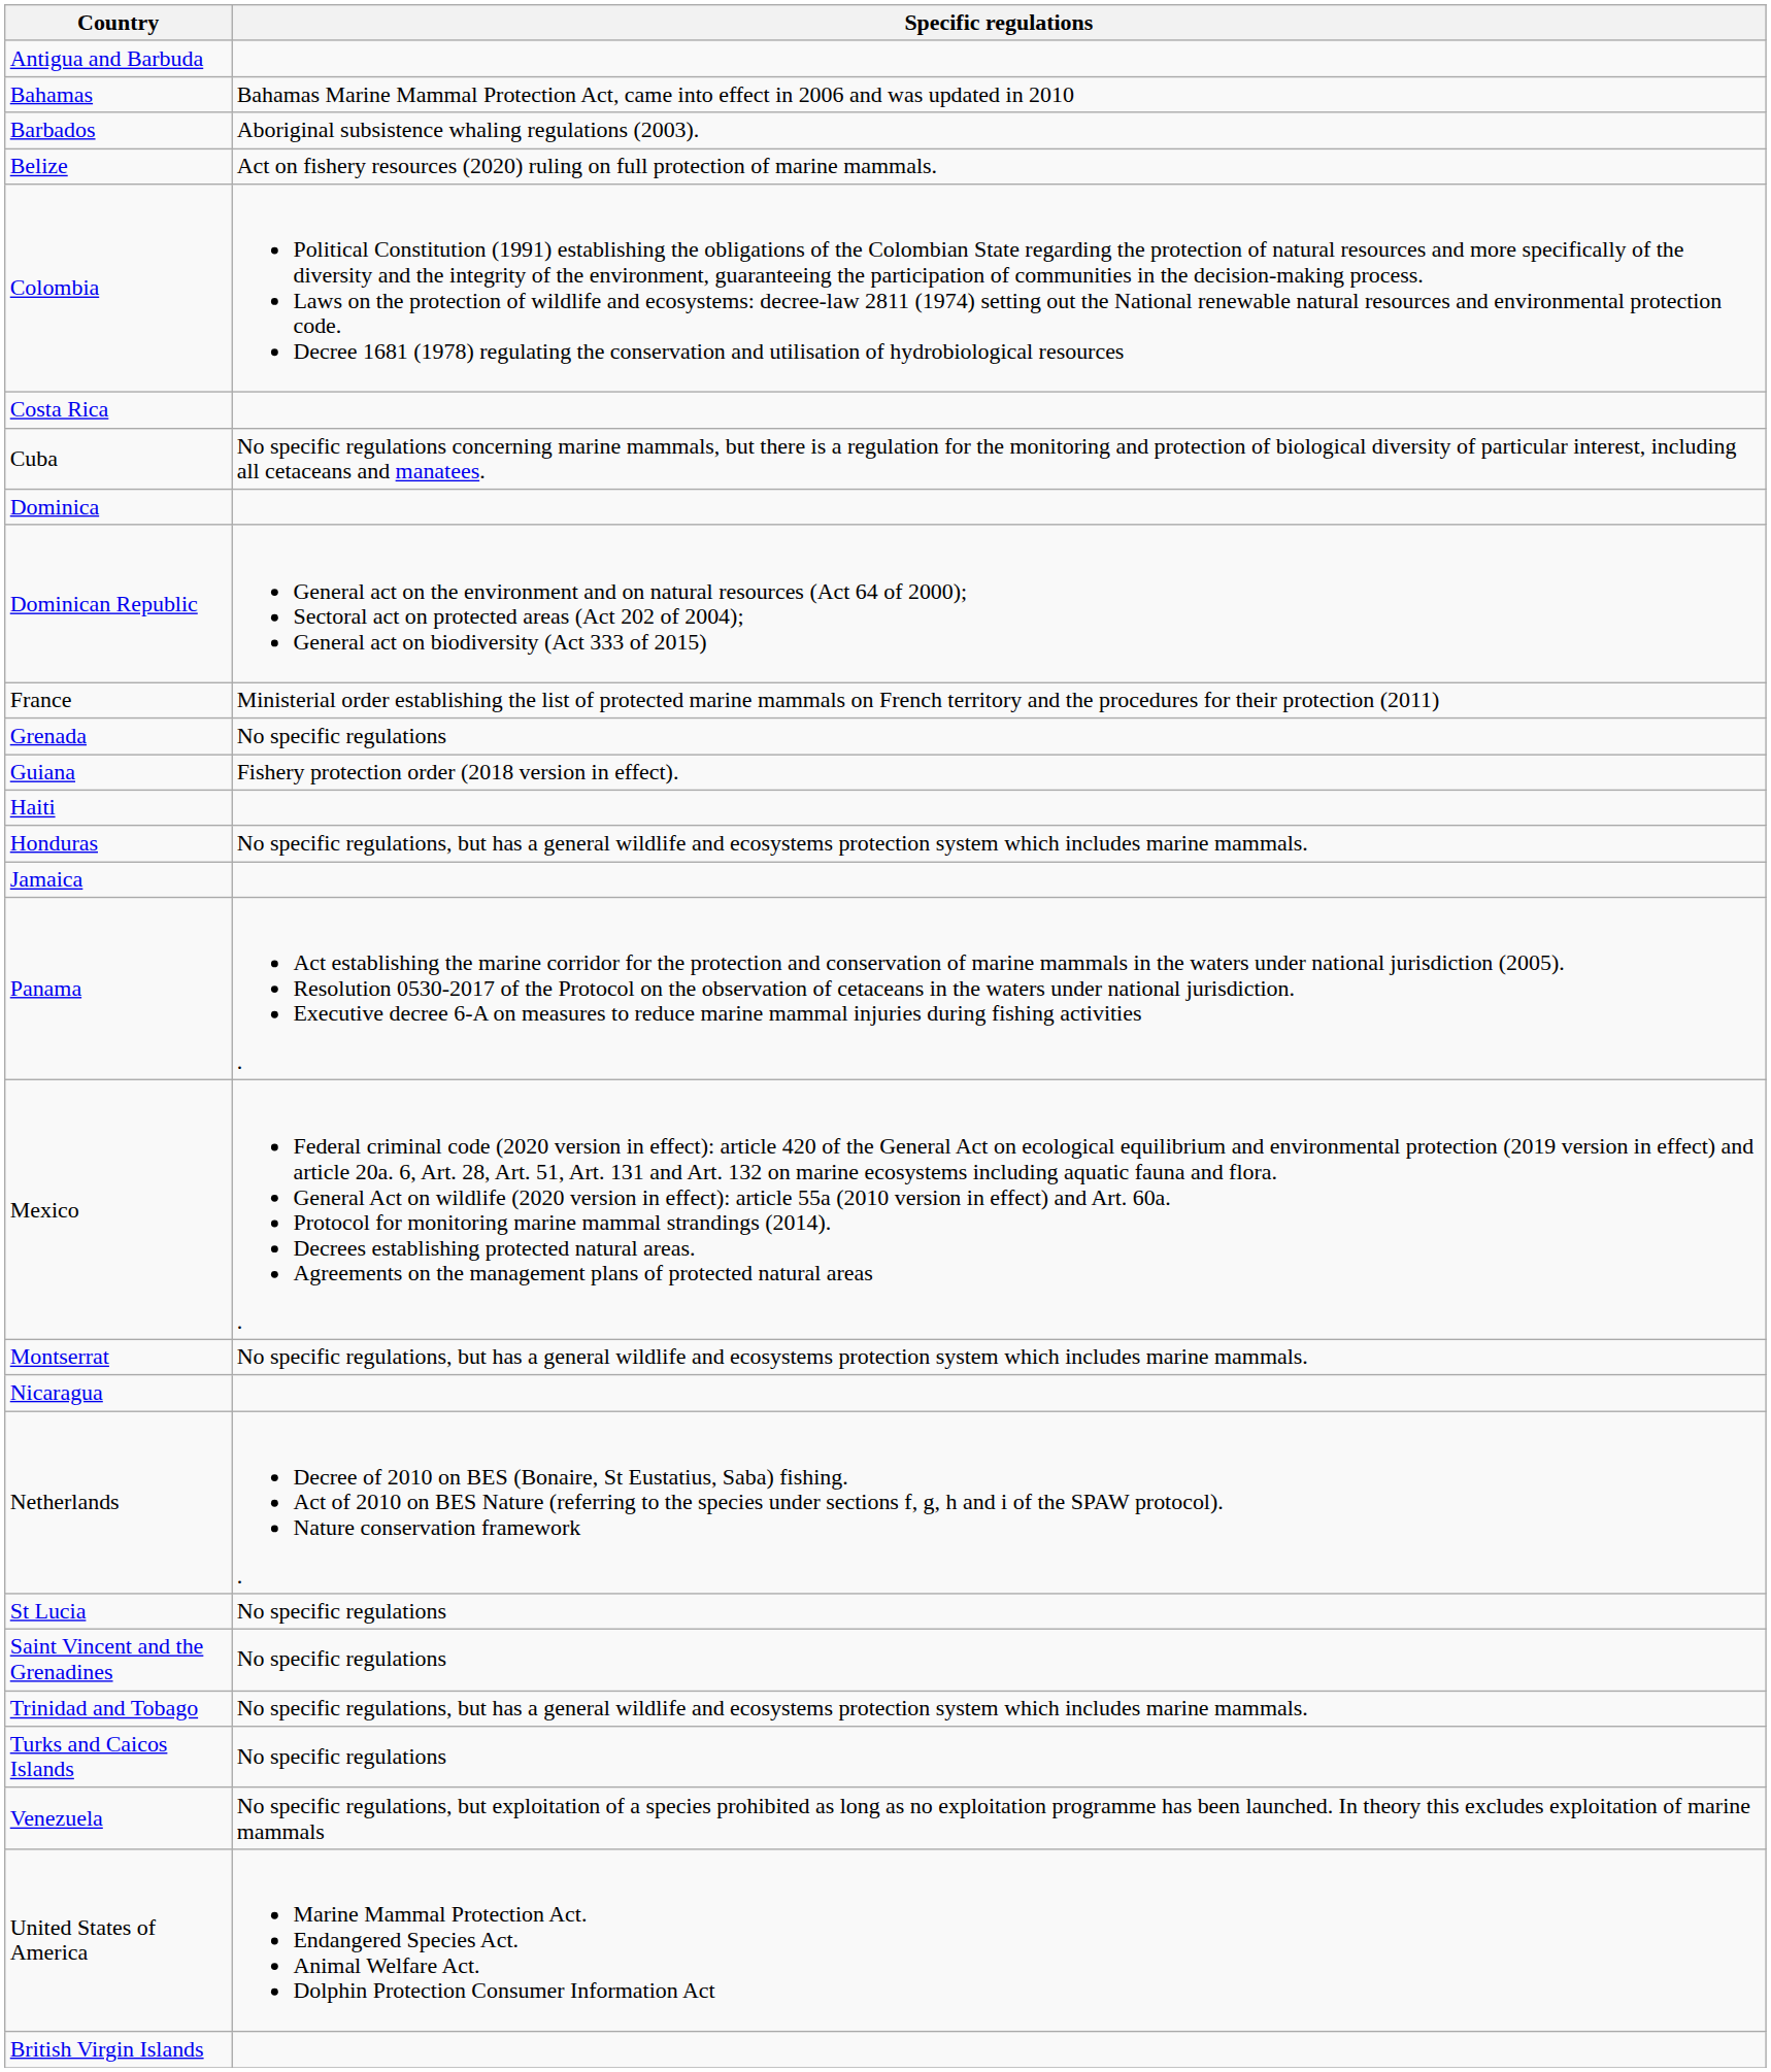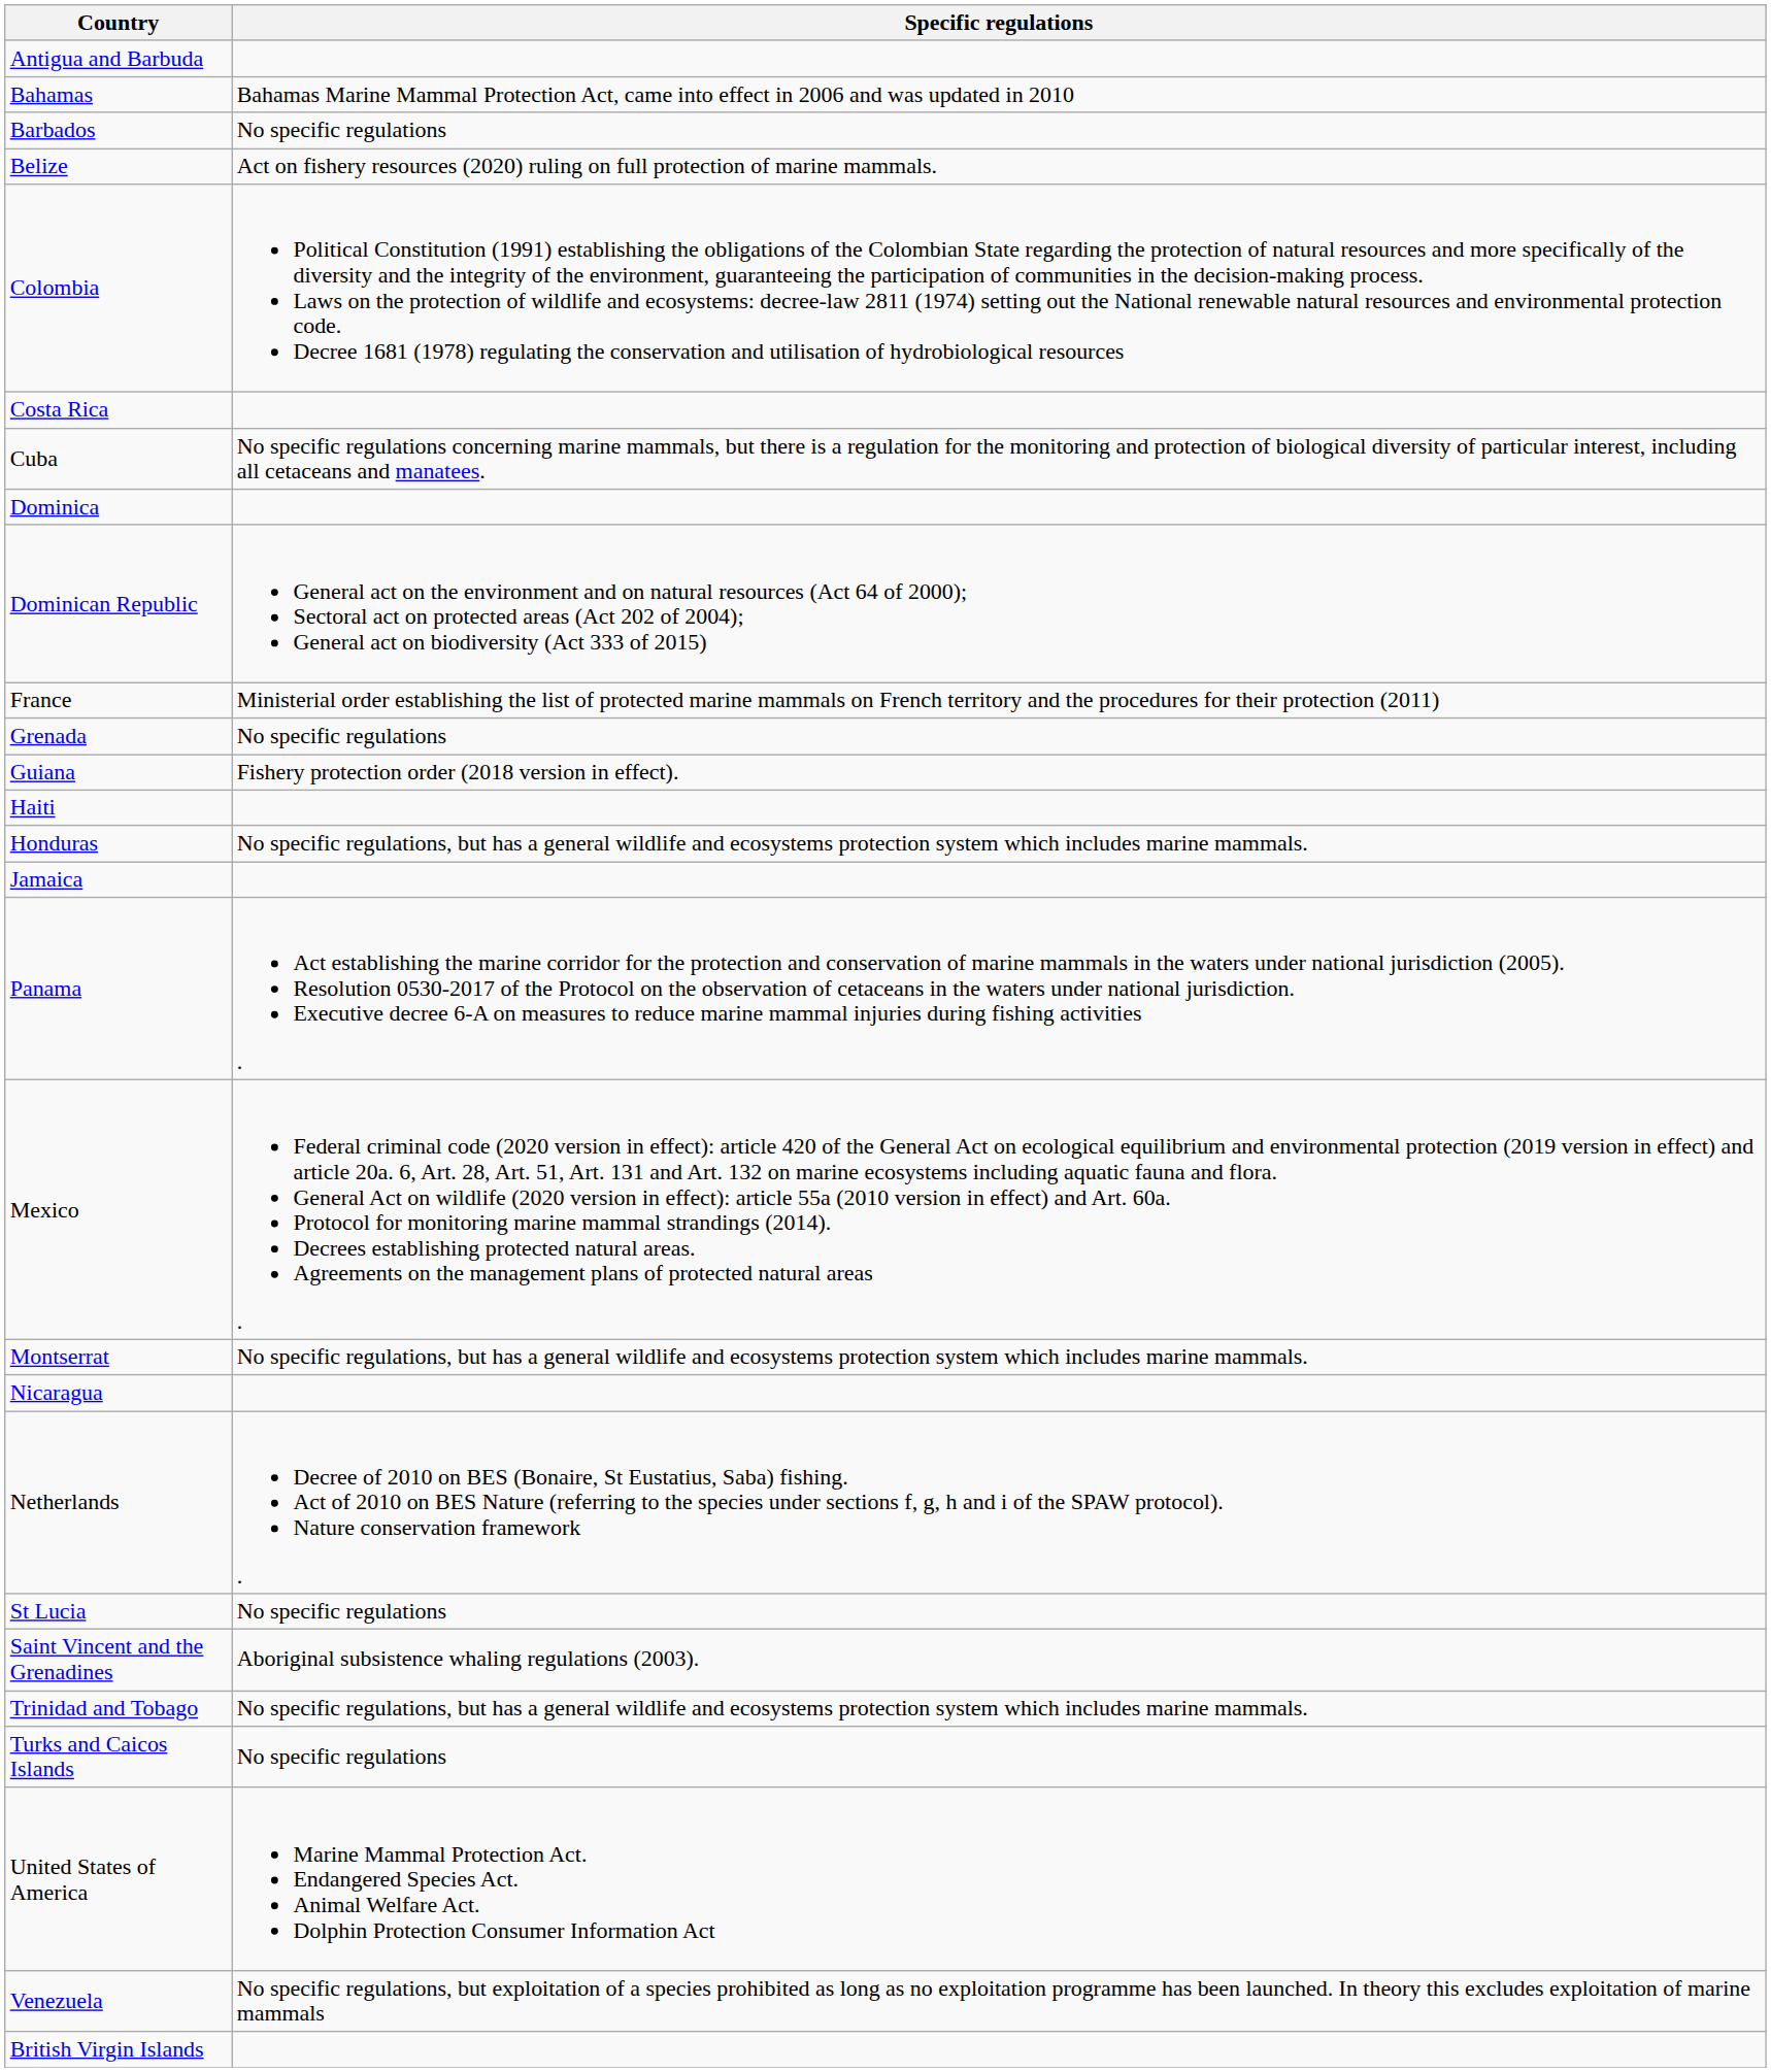 <table class="wikitable sortable">
 <tr>
 <th>Country</th>
 <th>Specific regulations</th>
 </tr>
 <tr>
 <td><a href='#'>Antigua and Barbuda</a></td>
 <td></td>
 </tr>
 <tr>
 <td><a href='#'>Bahamas</a></td>
 <td>Bahamas Marine Mammal Protection Act, came into effect in 2006 and was updated in 2010</td>
 </tr>
 <tr>
 <td><a href='#'>Barbados</a></td>
-<td>Aboriginal subsistence whaling regulations (2003).</td>
+<td>No specific regulations</td>
 </tr>
 <tr>
 <td><a href='#'>Belize</a></td>
 <td>Act on fishery resources (2020) ruling on full protection of marine mammals.</td>
 </tr>
 <tr>
 <td><a href='#'>Colombia</a></td>
 <td><br><ul><li>Political Constitution (1991) establishing the obligations of the Colombian State regarding the protection of natural resources and more specifically of the diversity and the integrity of the environment, guaranteeing the participation of communities in the decision-making process.</li><li>Laws on the protection of wildlife and ecosystems: decree-law 2811 (1974) setting out the National renewable natural resources and environmental protection code.</li><li>Decree 1681 (1978) regulating the conservation and utilisation of hydrobiological resources</li></ul></td>
 </tr>
 <tr>
 <td><a href='#'>Costa Rica</a></td>
 <td></td>
 </tr>
 <tr>
 <td>Cuba</td>
 <td>No specific regulations concerning marine mammals, but there is a regulation for the monitoring and protection of biological diversity of particular interest, including all cetaceans and <a href='#'>manatees</a>.</td>
 </tr>
 <tr>
 <td><a href='#'>Dominica</a></td>
 <td></td>
 </tr>
 <tr>
 <td><a href='#'>Dominican Republic</a></td>
 <td><br><ul><li>General act on the environment and on natural resources (Act 64 of 2000);</li><li>Sectoral act on protected areas (Act 202 of 2004);</li><li>General act on biodiversity (Act 333 of 2015)</li></ul></td>
 </tr>
 <tr>
 <td>France</td>
 <td>Ministerial order establishing the list of protected marine mammals on French territory and the procedures for their protection (2011)</td>
 </tr>
 <tr>
 <td><a href='#'>Grenada</a></td>
 <td>No specific regulations</td>
 </tr>
 <tr>
 <td><a href='#'>Guiana</a></td>
 <td>Fishery protection order (2018 version in effect).</td>
 </tr>
 <tr>
 <td><a href='#'>Haiti</a></td>
 <td></td>
 </tr>
 <tr>
 <td><a href='#'>Honduras</a></td>
 <td>No specific regulations, but has a general wildlife and ecosystems protection system which includes marine mammals.</td>
 </tr>
 <tr>
 <td><a href='#'>Jamaica</a></td>
 <td></td>
 </tr>
 <tr>
 <td><a href='#'>Panama</a></td>
 <td><br><ul><li>Act establishing the marine corridor for the protection and conservation of marine mammals in the waters under national jurisdiction (2005).</li><li>Resolution 0530-2017 of the Protocol on the observation of cetaceans in the waters under national jurisdiction.</li><li>Executive decree 6-A on measures to reduce marine mammal injuries during fishing activities</li></ul>.</td>
 </tr>
 <tr>
 <td>Mexico</td>
 <td><br><ul><li>Federal criminal code (2020 version in effect): article 420 of the General Act on ecological equilibrium and environmental protection (2019 version in effect) and article 20a. 6, Art. 28, Art. 51, Art. 131 and Art. 132 on marine ecosystems including aquatic fauna and flora.</li><li>General Act on wildlife (2020 version in effect): article 55a (2010 version in effect) and Art. 60a.</li><li>Protocol for monitoring marine mammal strandings (2014).</li><li>Decrees establishing protected natural areas.</li><li>Agreements on the management plans of protected natural areas</li></ul>.</td>
 </tr>
 <tr>
 <td><a href='#'>Montserrat</a></td>
 <td>No specific regulations, but has a general wildlife and ecosystems protection system which includes marine mammals.</td>
 </tr>
 <tr>
 <td><a href='#'>Nicaragua</a></td>
 <td></td>
 </tr>
 <tr>
 <td>Netherlands</td>
 <td><br><ul><li>Decree of 2010 on BES (Bonaire, St Eustatius, Saba) fishing.</li><li>Act of 2010 on BES Nature (referring to the species under sections f, g, h and i of the SPAW protocol).</li><li>Nature conservation framework</li></ul>.</td>
 </tr>
 <tr>
 <td><a href='#'>St Lucia</a></td>
 <td>No specific regulations</td>
 </tr>
 <tr>
 <td><a href='#'>Saint Vincent and the Grenadines</a></td>
-<td>No specific regulations</td>
+<td>Aboriginal subsistence whaling regulations (2003).</td>
 </tr>
 <tr>
 <td><a href='#'>Trinidad and Tobago</a></td>
 <td>No specific regulations, but has a general wildlife and ecosystems protection system which includes marine mammals.</td>
 </tr>
 <tr>
 <td><a href='#'>Turks and Caicos Islands</a></td>
 <td>No specific regulations</td>
 </tr>
 <tr>
+<td>United States of America</td>
+<td><br><ul><li>Marine Mammal Protection Act.</li><li>Endangered Species Act.</li><li>Animal Welfare Act.</li><li>Dolphin Protection Consumer Information Act</li></ul></td>
+</tr>
+<tr>
 <td><a href='#'>Venezuela</a></td>
 <td>No specific regulations, but exploitation of a species prohibited as long as no exploitation programme has been launched. In theory this excludes exploitation of marine mammals</td>
-</tr>
-<tr>
-<td>United States of America</td>
-<td><br><ul><li>Marine Mammal Protection Act.</li><li>Endangered Species Act.</li><li>Animal Welfare Act.</li><li>Dolphin Protection Consumer Information Act</li></ul></td>
 </tr>
 <tr>
 <td><a href='#'>British Virgin Islands</a></td>
 <td></td>
 </tr>
 <tr>
 </tr>
 </table>
